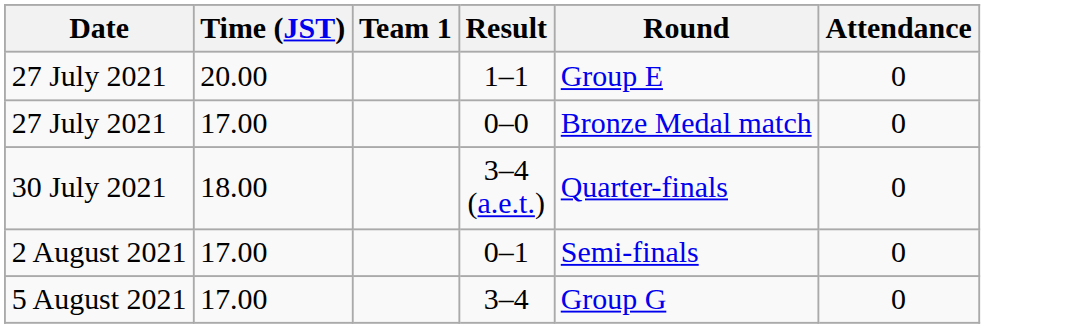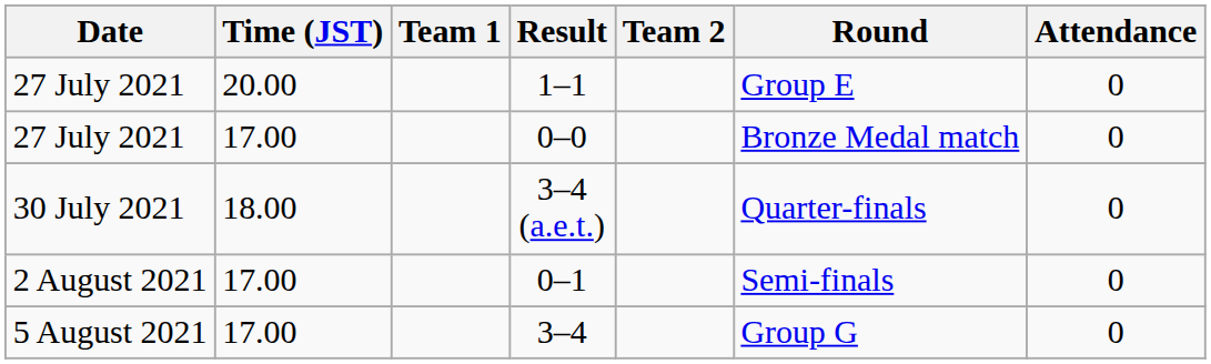 <table class="wikitable">
 <tr>
 <th>Date</th>
 <th>Time (<a href='#'>JST</a>)</th>
 <th>Team 1</th>
 <th>Result</th>
+<th>Team 2</th>
 <th>Round</th>
 <th>Attendance</th>
 </tr>
 <tr>
 <td>27 July 2021</td>
 <td>20.00</td>
 <td></td>
 <td style="text-align:center;">1–1</td>
+<td></td>
 <td><a href='#'>Group E</a></td>
 <td style="text-align:center;">0</td>
 </tr>
 <tr>
 <td>27 July 2021</td>
 <td>17.00</td>
 <td></td>
 <td style="text-align:center;">0–0</td>
+<td></td>
 <td><a href='#'>Bronze Medal match</a></td>
 <td style="text-align:center;">0</td>
 </tr>
 <tr>
 <td>30 July 2021</td>
 <td>18.00</td>
 <td></td>
 <td style="text-align:center;">3–4<br>(<a href='#'>a.e.t.</a>)</td>
+<td></td>
 <td><a href='#'>Quarter-finals</a></td>
 <td style="text-align:center;">0</td>
 </tr>
 <tr>
 <td>2 August 2021</td>
 <td>17.00</td>
 <td></td>
 <td style="text-align:center;">0–1</td>
+<td></td>
 <td><a href='#'>Semi-finals</a></td>
 <td style="text-align:center;">0</td>
 </tr>
 <tr>
 <td>5 August 2021</td>
 <td>17.00</td>
 <td></td>
 <td style="text-align:center;">3–4</td>
+<td></td>
 <td><a href='#'>Group G</a></td>
 <td style="text-align:center;">0</td>
 </tr>
 </table>
